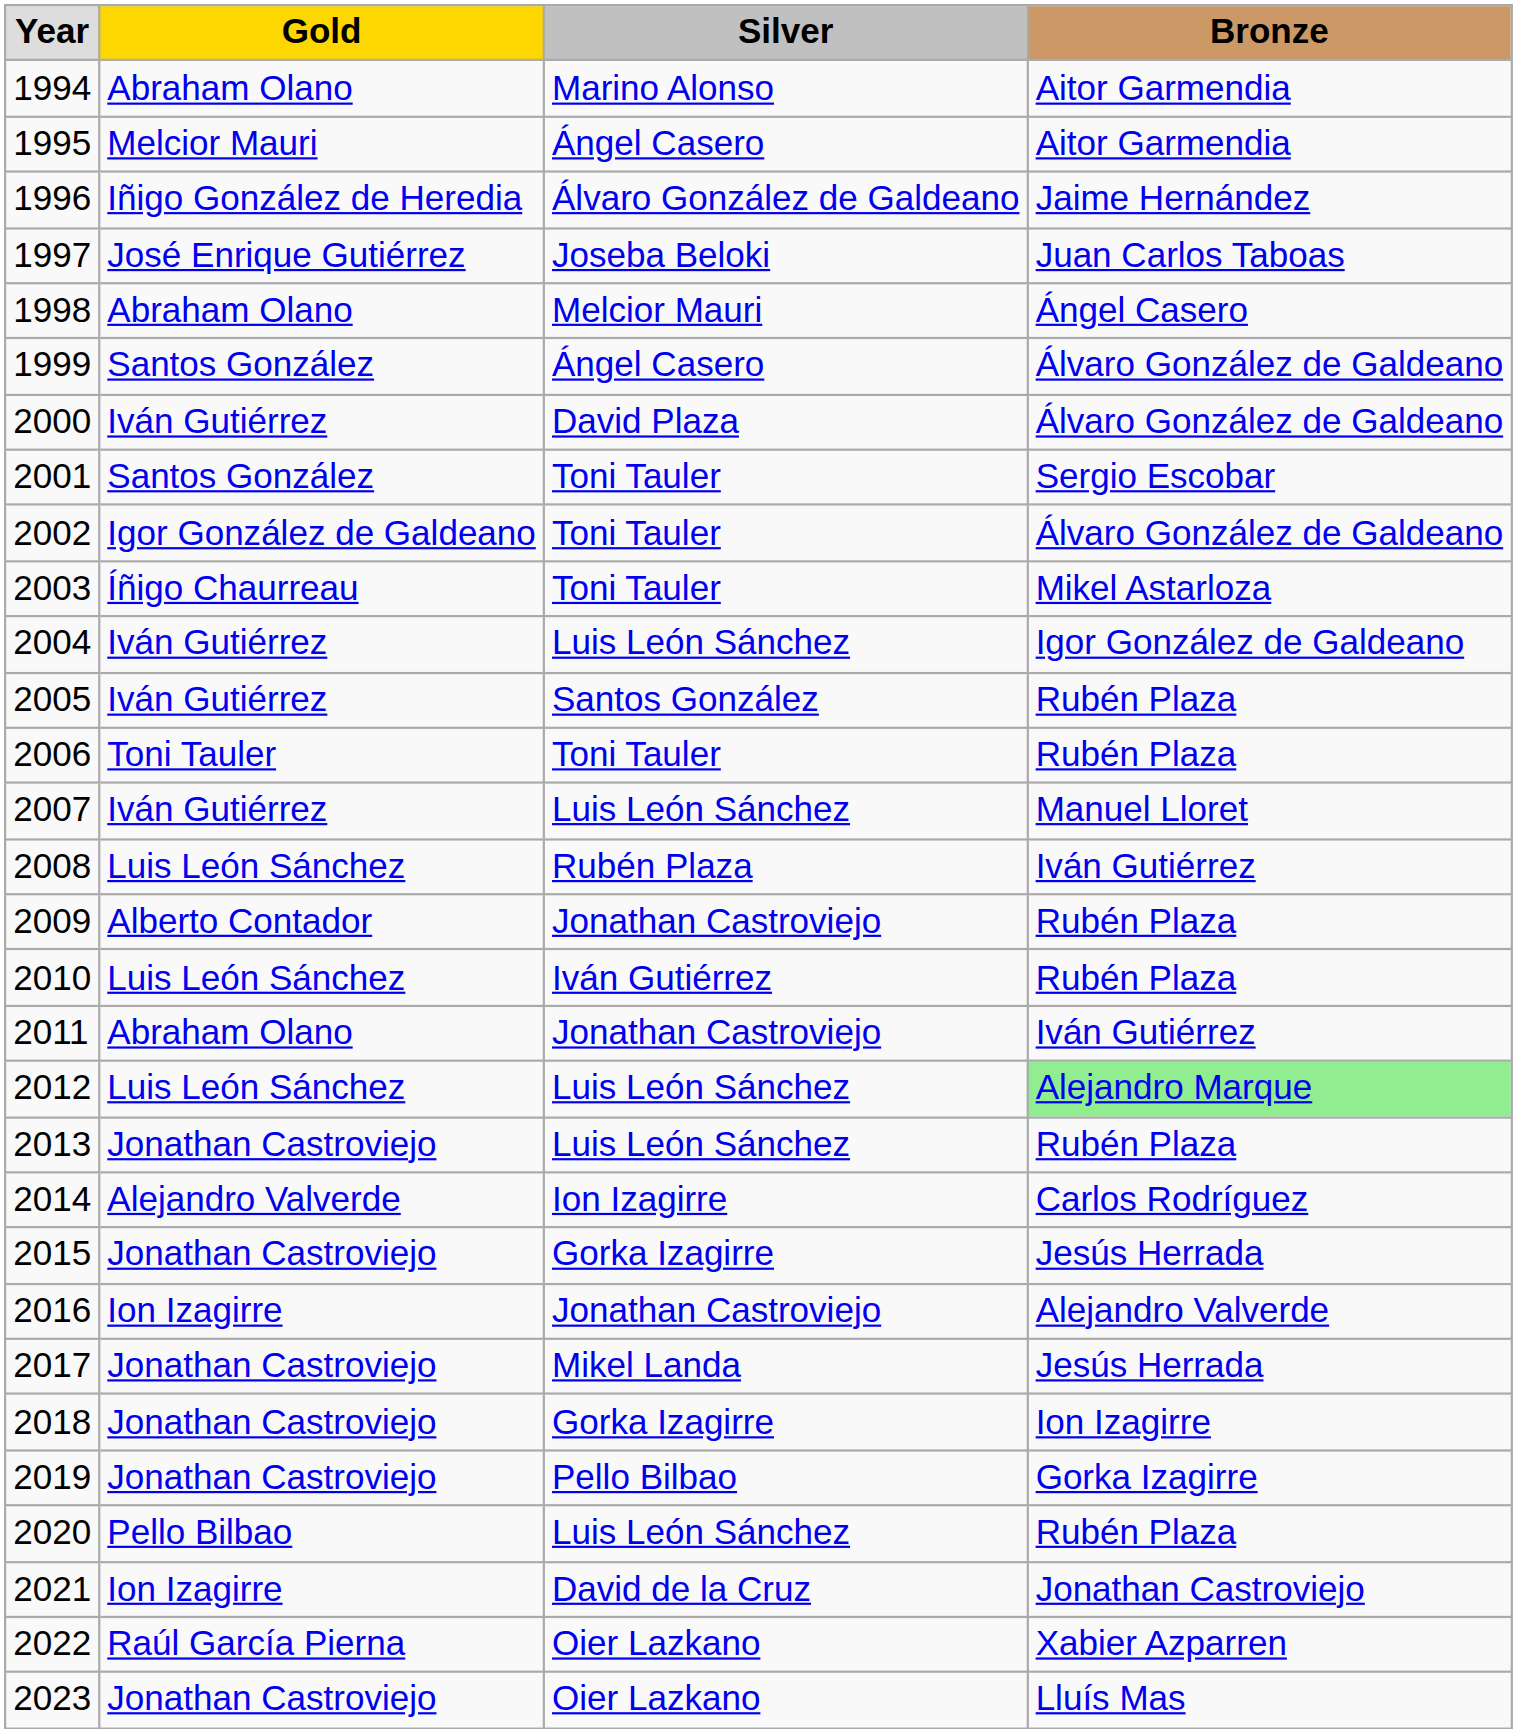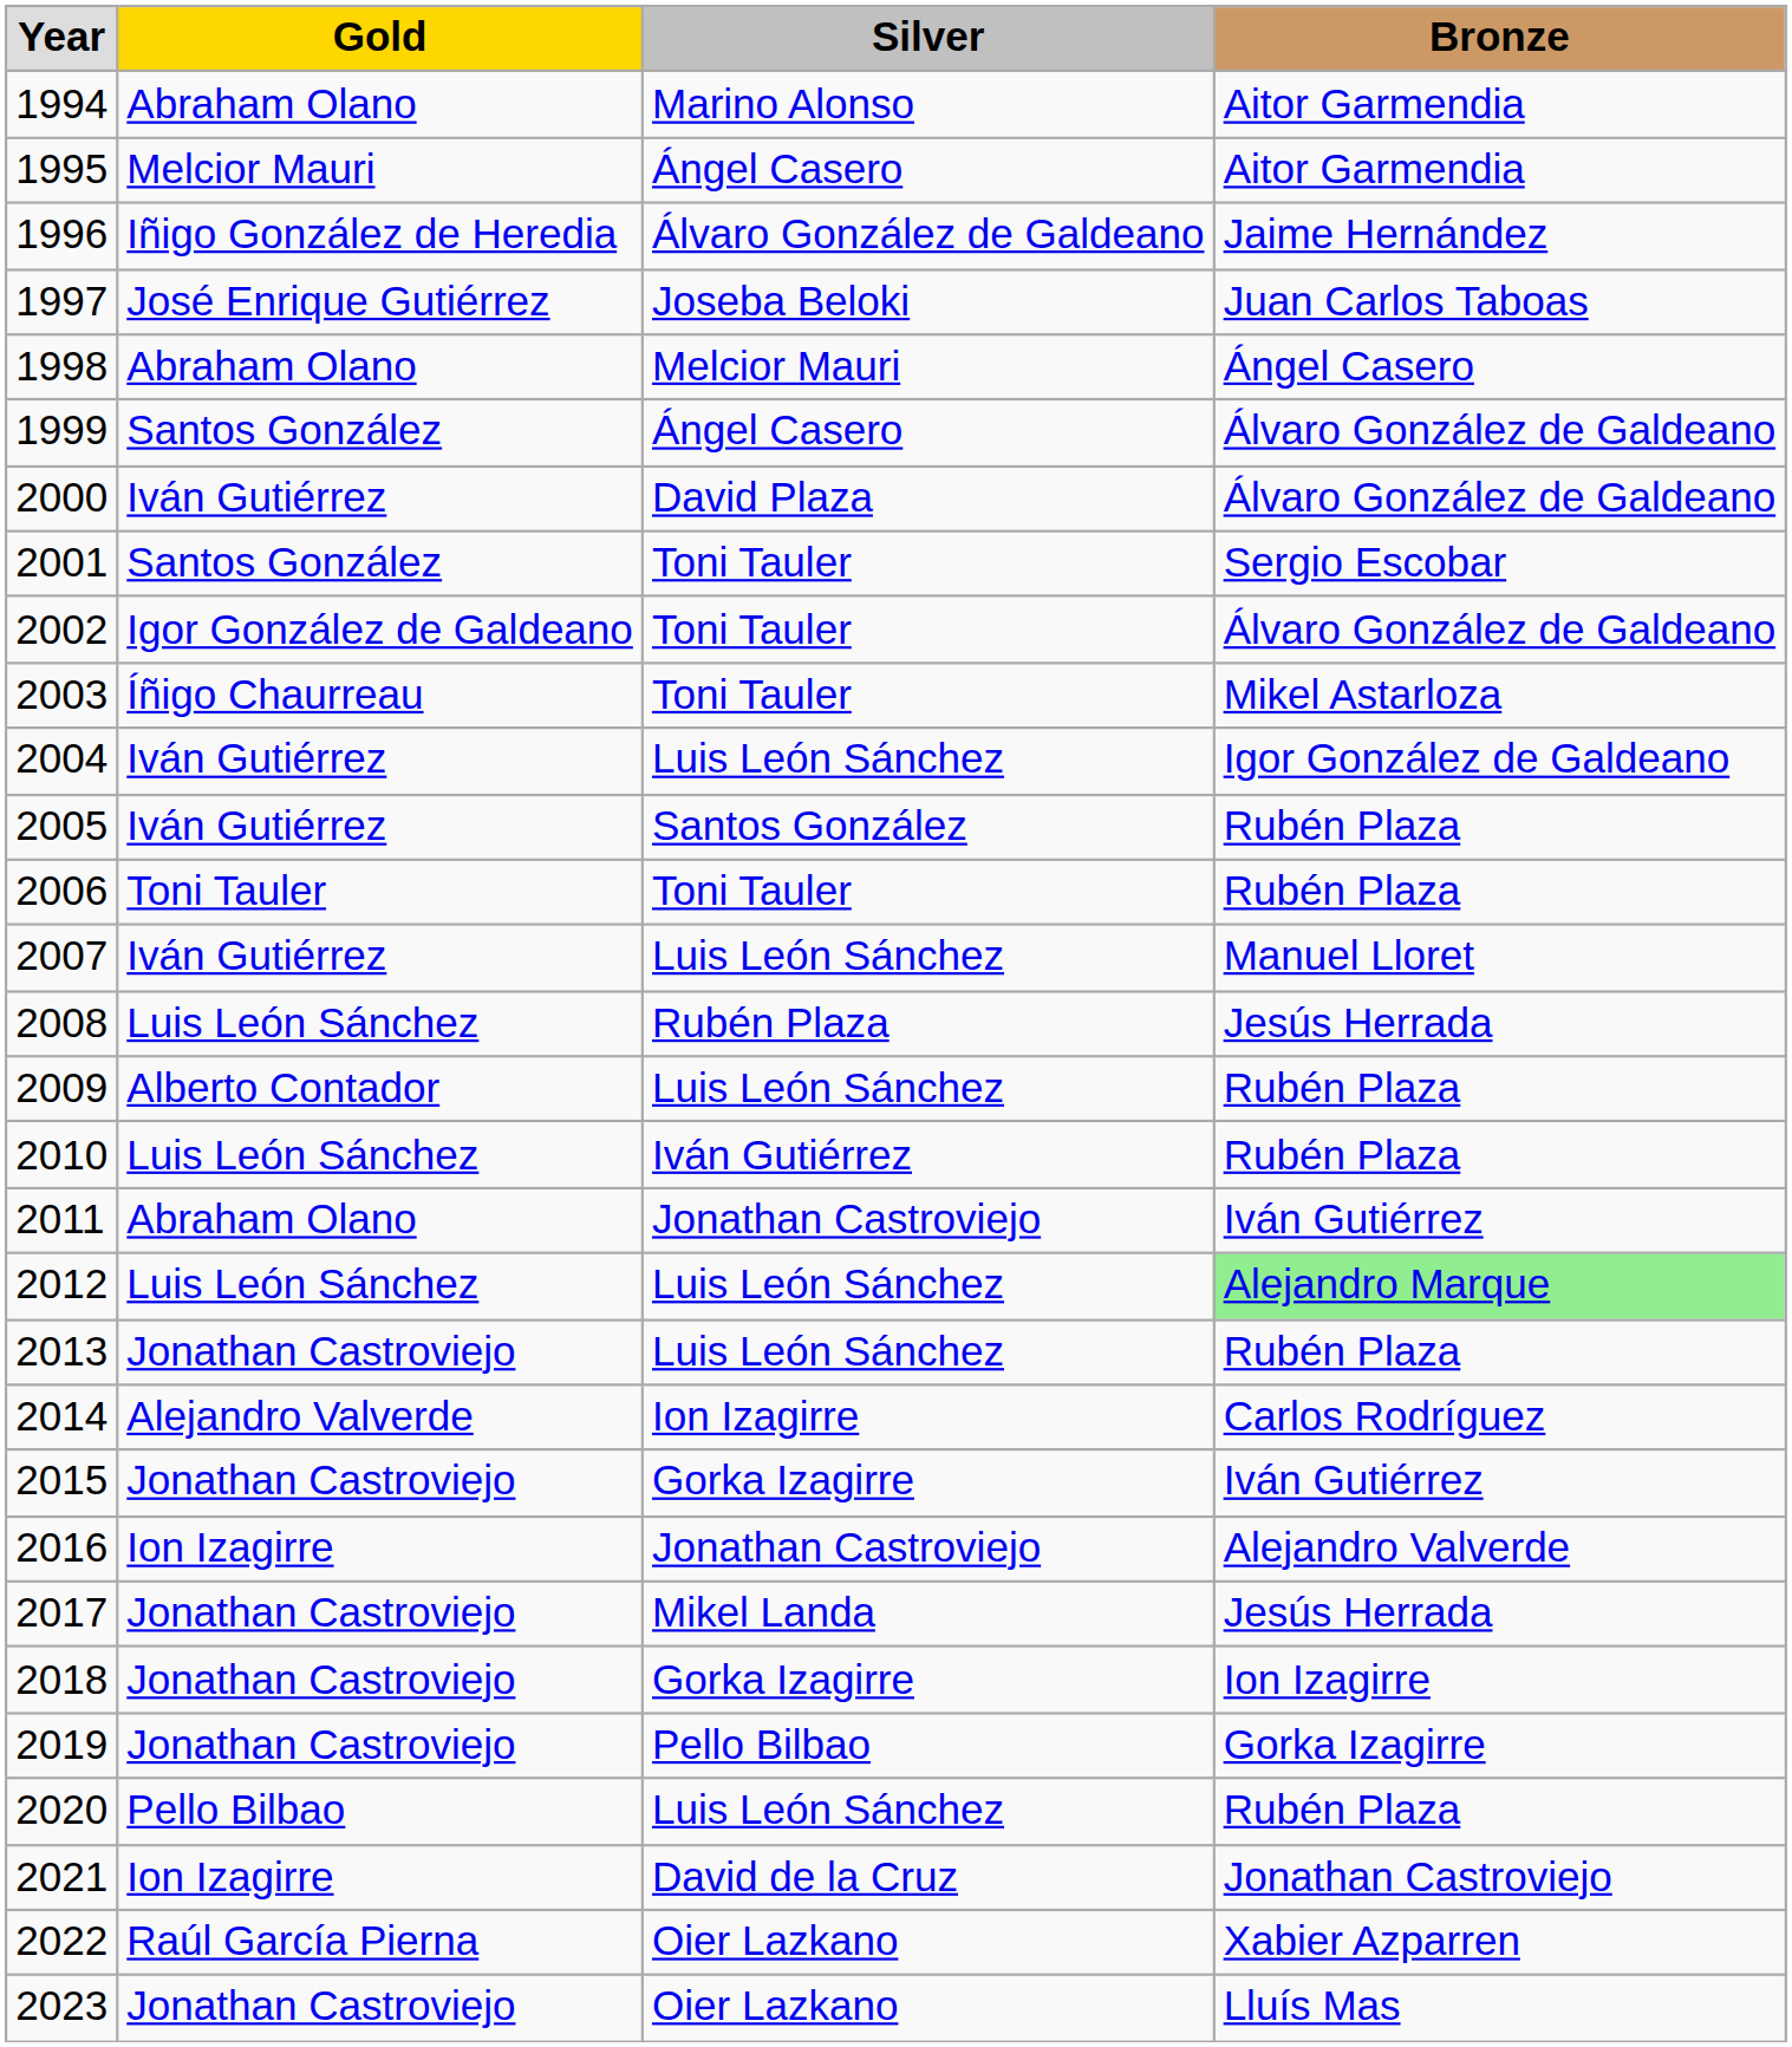 <table class="wikitable" style="text-align:left;">
 <tr>
 <td style="background:#DDDDDD; font-weight:bold; text-align:center;">Year</td>
 <td style="background:gold; font-weight:bold; text-align:center;">Gold</td>
 <td style="background:silver; font-weight:bold; text-align:center;">Silver</td>
 <td style="background:#cc9966; font-weight:bold; text-align:center;">Bronze</td>
 </tr>
 <tr>
 <td>1994</td>
 <td><a href='#'>Abraham Olano</a></td>
 <td><a href='#'>Marino Alonso</a></td>
 <td><a href='#'>Aitor Garmendia</a></td>
 </tr>
 <tr>
 <td>1995</td>
 <td><a href='#'>Melcior Mauri</a></td>
 <td><a href='#'>Ángel Casero</a></td>
 <td><a href='#'>Aitor Garmendia</a></td>
 </tr>
 <tr>
 <td>1996</td>
 <td><a href='#'>Iñigo González de Heredia</a></td>
 <td><a href='#'>Álvaro González de Galdeano</a></td>
 <td><a href='#'>Jaime Hernández</a></td>
 </tr>
 <tr>
 <td>1997</td>
 <td><a href='#'>José Enrique Gutiérrez</a></td>
 <td><a href='#'>Joseba Beloki</a></td>
 <td><a href='#'>Juan Carlos Taboas</a></td>
 </tr>
 <tr>
 <td>1998</td>
 <td><a href='#'>Abraham Olano</a></td>
 <td><a href='#'>Melcior Mauri</a></td>
 <td><a href='#'>Ángel Casero</a></td>
 </tr>
 <tr>
 <td>1999</td>
 <td><a href='#'>Santos González</a></td>
 <td><a href='#'>Ángel Casero</a></td>
 <td><a href='#'>Álvaro González de Galdeano</a></td>
 </tr>
 <tr>
 <td>2000</td>
 <td><a href='#'>Iván Gutiérrez</a></td>
 <td><a href='#'>David Plaza</a></td>
 <td><a href='#'>Álvaro González de Galdeano</a></td>
 </tr>
 <tr>
 <td>2001</td>
 <td><a href='#'>Santos González</a></td>
 <td><a href='#'>Toni Tauler</a></td>
 <td><a href='#'>Sergio Escobar</a></td>
 </tr>
 <tr>
 <td>2002</td>
 <td><a href='#'>Igor González de Galdeano</a></td>
 <td><a href='#'>Toni Tauler</a></td>
 <td><a href='#'>Álvaro González de Galdeano</a></td>
 </tr>
 <tr>
 <td>2003</td>
 <td><a href='#'>Íñigo Chaurreau</a></td>
 <td><a href='#'>Toni Tauler</a></td>
 <td><a href='#'>Mikel Astarloza</a></td>
 </tr>
 <tr>
 <td>2004</td>
 <td><a href='#'>Iván Gutiérrez</a></td>
 <td><a href='#'>Luis León Sánchez</a></td>
 <td><a href='#'>Igor González de Galdeano</a></td>
 </tr>
 <tr>
 <td>2005</td>
 <td><a href='#'>Iván Gutiérrez</a></td>
 <td><a href='#'>Santos González</a></td>
 <td><a href='#'>Rubén Plaza</a></td>
 </tr>
 <tr>
 <td>2006</td>
 <td><a href='#'>Toni Tauler</a></td>
 <td><a href='#'>Toni Tauler</a></td>
 <td><a href='#'>Rubén Plaza</a></td>
 </tr>
 <tr>
 <td>2007</td>
 <td><a href='#'>Iván Gutiérrez</a></td>
 <td><a href='#'>Luis León Sánchez</a></td>
 <td><a href='#'>Manuel Lloret</a></td>
 </tr>
 <tr>
 <td>2008</td>
 <td><a href='#'>Luis León Sánchez</a></td>
 <td><a href='#'>Rubén Plaza</a></td>
-<td><a href='#'>Iván Gutiérrez</a></td>
+<td><a href='#'>Jesús Herrada</a></td>
 </tr>
 <tr>
 <td>2009</td>
 <td><a href='#'>Alberto Contador</a></td>
-<td><a href='#'>Jonathan Castroviejo</a></td>
+<td><a href='#'>Luis León Sánchez</a></td>
 <td><a href='#'>Rubén Plaza</a></td>
 </tr>
 <tr>
 <td>2010</td>
 <td><a href='#'>Luis León Sánchez</a></td>
 <td><a href='#'>Iván Gutiérrez</a></td>
 <td><a href='#'>Rubén Plaza</a></td>
 </tr>
 <tr>
 <td>2011</td>
 <td><a href='#'>Abraham Olano</a></td>
 <td><a href='#'>Jonathan Castroviejo</a></td>
 <td><a href='#'>Iván Gutiérrez</a></td>
 </tr>
 <tr>
 <td>2012</td>
 <td><a href='#'>Luis León Sánchez</a></td>
 <td><a href='#'>Luis León Sánchez</a></td>
 <td style="background: lightgreen;"><a href='#'>Alejandro Marque</a></td>
 </tr>
 <tr>
 <td>2013</td>
 <td><a href='#'>Jonathan Castroviejo</a></td>
 <td><a href='#'>Luis León Sánchez</a></td>
 <td><a href='#'>Rubén Plaza</a></td>
 </tr>
 <tr>
 <td>2014</td>
 <td><a href='#'>Alejandro Valverde</a></td>
 <td><a href='#'>Ion Izagirre</a></td>
 <td><a href='#'>Carlos Rodríguez</a></td>
 </tr>
 <tr>
 <td>2015</td>
 <td><a href='#'>Jonathan Castroviejo</a></td>
 <td><a href='#'>Gorka Izagirre</a></td>
-<td><a href='#'>Jesús Herrada</a></td>
+<td><a href='#'>Iván Gutiérrez</a></td>
 </tr>
 <tr>
 <td>2016</td>
 <td><a href='#'>Ion Izagirre</a></td>
 <td><a href='#'>Jonathan Castroviejo</a></td>
 <td><a href='#'>Alejandro Valverde</a></td>
 </tr>
 <tr>
 <td>2017</td>
 <td><a href='#'>Jonathan Castroviejo</a></td>
 <td><a href='#'>Mikel Landa</a></td>
 <td><a href='#'>Jesús Herrada</a></td>
 </tr>
 <tr>
 <td>2018</td>
 <td><a href='#'>Jonathan Castroviejo</a></td>
 <td><a href='#'>Gorka Izagirre</a></td>
 <td><a href='#'>Ion Izagirre</a></td>
 </tr>
 <tr>
 <td>2019</td>
 <td><a href='#'>Jonathan Castroviejo</a></td>
 <td><a href='#'>Pello Bilbao</a></td>
 <td><a href='#'>Gorka Izagirre</a></td>
 </tr>
 <tr>
 <td>2020</td>
 <td><a href='#'>Pello Bilbao</a></td>
 <td><a href='#'>Luis León Sánchez</a></td>
 <td><a href='#'>Rubén Plaza</a></td>
 </tr>
 <tr>
 <td>2021</td>
 <td><a href='#'>Ion Izagirre</a></td>
 <td><a href='#'>David de la Cruz</a></td>
 <td><a href='#'>Jonathan Castroviejo</a></td>
 </tr>
 <tr>
 <td>2022</td>
 <td><a href='#'>Raúl García Pierna</a></td>
 <td><a href='#'>Oier Lazkano</a></td>
 <td><a href='#'>Xabier Azparren</a></td>
 </tr>
 <tr>
 <td>2023</td>
 <td><a href='#'>Jonathan Castroviejo</a></td>
 <td><a href='#'>Oier Lazkano</a></td>
 <td><a href='#'>Lluís Mas</a></td>
 </tr>
 </table>
